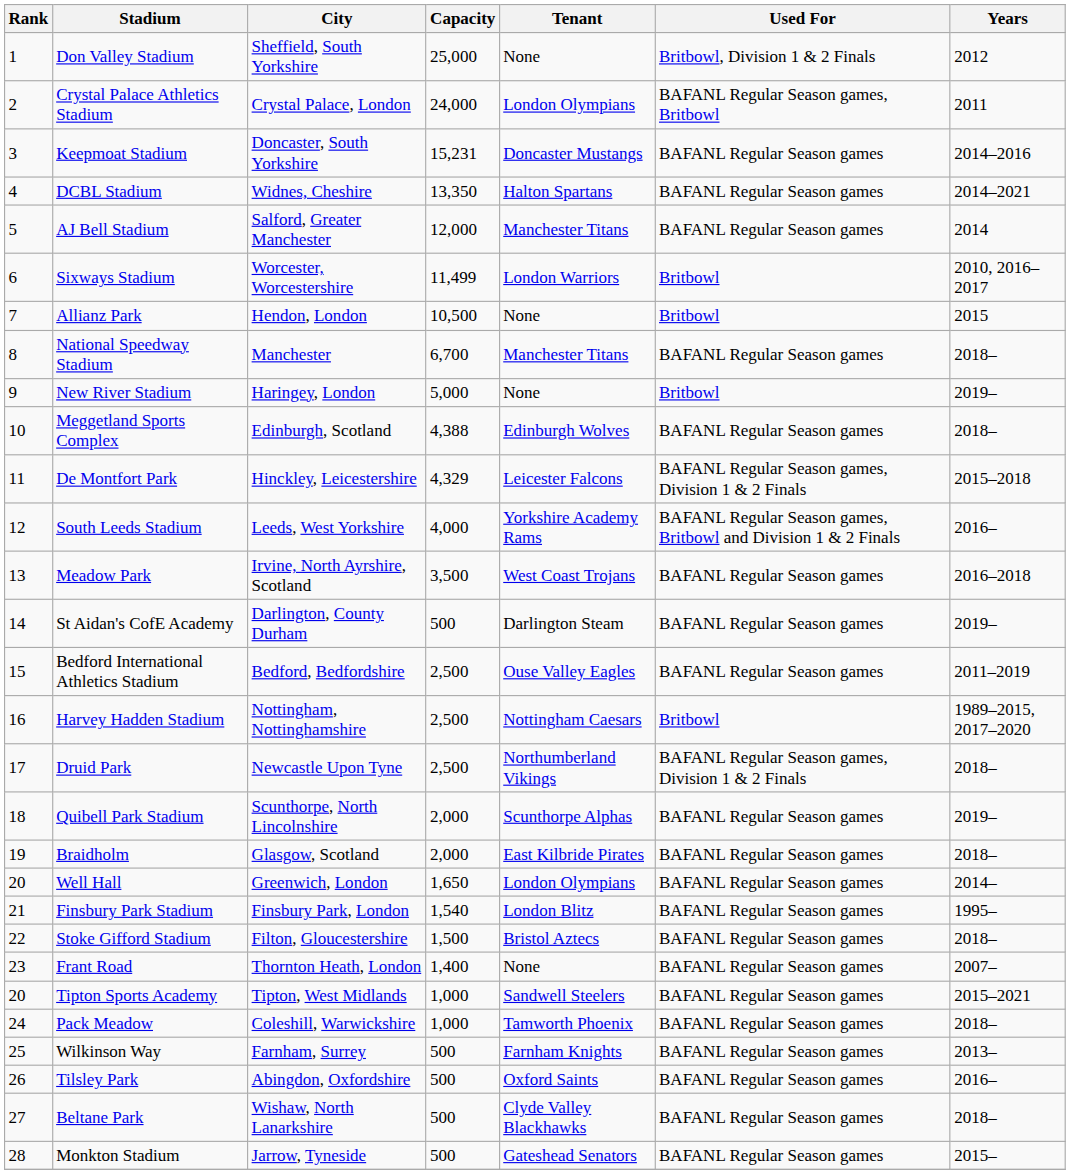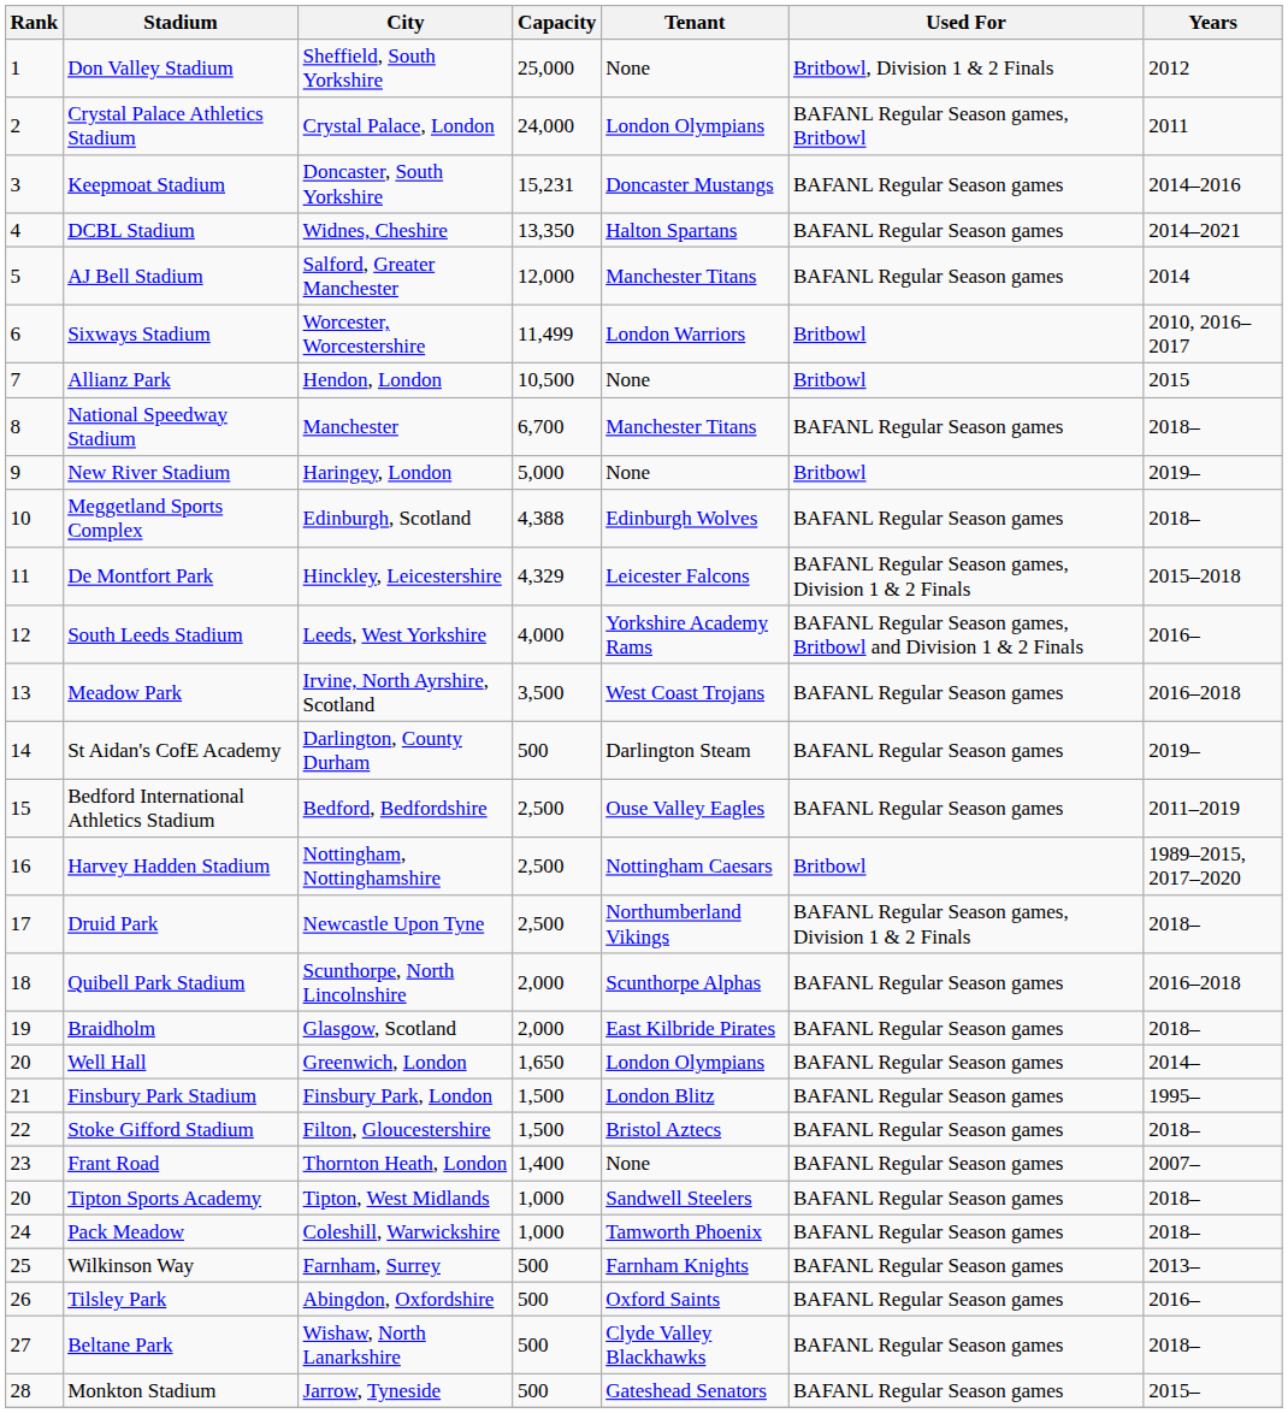 <table class="wikitable" style="text-align:center; font-size:95%;width:75%; text-align:left">
 <tr>
 <th><strong>Rank</strong></th>
 <th><strong>Stadium</strong></th>
 <th><strong>City</strong></th>
 <th><strong>Capacity</strong></th>
 <th><strong>Tenant</strong></th>
 <th><strong>Used For</strong></th>
 <th><strong>Years</strong></th>
 </tr>
 <tr --->
 <td>1</td>
 <td><a href='#'>Don Valley Stadium</a></td>
 <td><a href='#'>Sheffield</a>, <a href='#'>South Yorkshire</a></td>
 <td>25,000</td>
 <td>None</td>
 <td><a href='#'>Britbowl</a>, Division 1 & 2 Finals</td>
 <td>2012</td>
 </tr>
 <tr --->
 <td>2</td>
 <td><a href='#'>Crystal Palace Athletics Stadium</a></td>
 <td><a href='#'>Crystal Palace</a>, <a href='#'>London</a></td>
 <td>24,000</td>
 <td><a href='#'>London Olympians</a></td>
 <td>BAFANL Regular Season games, <a href='#'>Britbowl</a></td>
 <td>2011</td>
 </tr>
 <tr --->
 <td>3</td>
 <td><a href='#'>Keepmoat Stadium</a></td>
 <td><a href='#'>Doncaster</a>, <a href='#'>South Yorkshire</a></td>
 <td>15,231</td>
 <td><a href='#'>Doncaster Mustangs</a></td>
 <td>BAFANL Regular Season games</td>
 <td>2014–2016</td>
 </tr>
 <tr --->
 <td>4</td>
 <td><a href='#'>DCBL Stadium</a></td>
 <td><a href='#'>Widnes, Cheshire</a></td>
 <td>13,350</td>
 <td><a href='#'>Halton Spartans</a></td>
 <td>BAFANL Regular Season games</td>
 <td>2014–2021</td>
 </tr>
 <tr --->
 <td>5</td>
 <td><a href='#'>AJ Bell Stadium</a></td>
 <td><a href='#'>Salford</a>, <a href='#'>Greater Manchester</a></td>
 <td>12,000</td>
 <td><a href='#'>Manchester Titans</a></td>
 <td>BAFANL Regular Season games</td>
 <td>2014</td>
 </tr>
 <tr --->
 <td>6</td>
 <td><a href='#'>Sixways Stadium</a></td>
 <td><a href='#'>Worcester, Worcestershire</a></td>
 <td>11,499</td>
 <td><a href='#'>London Warriors</a></td>
 <td><a href='#'>Britbowl</a></td>
 <td>2010, 2016–2017</td>
 </tr>
 <tr --->
 <td>7</td>
 <td><a href='#'>Allianz Park</a></td>
 <td><a href='#'>Hendon</a>, <a href='#'>London</a></td>
 <td>10,500</td>
 <td>None</td>
 <td><a href='#'>Britbowl</a></td>
 <td>2015</td>
 </tr>
 <tr --->
 <td>8</td>
 <td><a href='#'>National Speedway Stadium</a></td>
 <td><a href='#'>Manchester</a></td>
 <td>6,700</td>
 <td><a href='#'>Manchester Titans</a></td>
 <td>BAFANL Regular Season games</td>
 <td>2018–</td>
 </tr>
 <tr --->
 <td>9</td>
 <td><a href='#'>New River Stadium</a></td>
 <td><a href='#'>Haringey</a>, <a href='#'>London</a></td>
 <td>5,000</td>
 <td>None</td>
 <td><a href='#'>Britbowl</a></td>
 <td>2019–</td>
 </tr>
 <tr --->
 <td>10</td>
 <td><a href='#'>Meggetland Sports Complex</a></td>
 <td><a href='#'>Edinburgh</a>, Scotland</td>
 <td>4,388</td>
 <td><a href='#'>Edinburgh Wolves</a></td>
 <td>BAFANL Regular Season games</td>
 <td>2018–</td>
 </tr>
 <tr --->
 <td>11</td>
 <td><a href='#'>De Montfort Park</a></td>
 <td><a href='#'>Hinckley</a>, <a href='#'>Leicestershire</a></td>
 <td>4,329</td>
 <td><a href='#'>Leicester Falcons</a></td>
 <td>BAFANL Regular Season games, Division 1 & 2 Finals</td>
 <td>2015–2018</td>
 </tr>
 <tr --->
 <td>12</td>
 <td><a href='#'>South Leeds Stadium</a></td>
 <td><a href='#'>Leeds</a>, <a href='#'>West Yorkshire</a></td>
 <td>4,000</td>
 <td><a href='#'>Yorkshire Academy Rams</a></td>
 <td>BAFANL Regular Season games, <a href='#'>Britbowl</a> and Division 1 & 2 Finals</td>
 <td>2016–</td>
 </tr>
 <tr --->
 <td>13</td>
 <td><a href='#'>Meadow Park</a></td>
 <td><a href='#'>Irvine, North Ayrshire</a>, Scotland</td>
 <td>3,500</td>
 <td><a href='#'>West Coast Trojans</a></td>
 <td>BAFANL Regular Season games</td>
 <td>2016–2018</td>
 </tr>
 <tr --->
 <td>14</td>
 <td>St Aidan's CofE Academy</td>
 <td><a href='#'>Darlington</a>, <a href='#'>County Durham</a></td>
 <td>500</td>
 <td>Darlington Steam</td>
 <td>BAFANL Regular Season games</td>
 <td>2019–</td>
 </tr>
 <tr --->
 <td>15</td>
 <td>Bedford International Athletics Stadium</td>
 <td><a href='#'>Bedford</a>, <a href='#'>Bedfordshire</a></td>
 <td>2,500</td>
 <td><a href='#'>Ouse Valley Eagles</a></td>
 <td>BAFANL Regular Season games</td>
 <td>2011–2019</td>
 </tr>
 <tr --->
 <td>16</td>
 <td><a href='#'>Harvey Hadden Stadium</a></td>
 <td><a href='#'>Nottingham</a>, <a href='#'>Nottinghamshire</a></td>
 <td>2,500</td>
 <td><a href='#'>Nottingham Caesars</a></td>
 <td><a href='#'>Britbowl</a></td>
 <td>1989–2015, 2017–2020</td>
 </tr>
 <tr --->
 <td>17</td>
 <td><a href='#'>Druid Park</a></td>
 <td><a href='#'>Newcastle Upon Tyne</a></td>
 <td>2,500</td>
 <td><a href='#'>Northumberland Vikings</a></td>
 <td>BAFANL Regular Season games, Division 1 & 2 Finals</td>
 <td>2018–</td>
 </tr>
 <tr --->
 <td>18</td>
 <td><a href='#'>Quibell Park Stadium</a></td>
 <td><a href='#'>Scunthorpe</a>, <a href='#'>North Lincolnshire</a></td>
 <td>2,000</td>
 <td><a href='#'>Scunthorpe Alphas</a></td>
 <td>BAFANL Regular Season games</td>
-<td>2019–</td>
+<td>2016–2018</td>
 </tr>
 <tr --->
 <td>19</td>
 <td><a href='#'>Braidholm</a></td>
 <td><a href='#'>Glasgow</a>, Scotland</td>
 <td>2,000</td>
 <td><a href='#'>East Kilbride Pirates</a></td>
 <td>BAFANL Regular Season games</td>
 <td>2018–</td>
 </tr>
 <tr --->
 <td>20</td>
 <td><a href='#'>Well Hall</a></td>
 <td><a href='#'>Greenwich</a>, <a href='#'>London</a></td>
 <td>1,650</td>
 <td><a href='#'>London Olympians</a></td>
 <td>BAFANL Regular Season games</td>
 <td>2014–</td>
 </tr>
 <tr --->
 <td>21</td>
 <td><a href='#'>Finsbury Park Stadium</a></td>
 <td><a href='#'>Finsbury Park</a>, <a href='#'>London</a></td>
-<td>1,540</td>
+<td>1,500</td>
 <td><a href='#'>London Blitz</a></td>
 <td>BAFANL Regular Season games</td>
 <td>1995–</td>
 </tr>
 <tr --->
 <td>22</td>
 <td><a href='#'>Stoke Gifford Stadium</a></td>
 <td><a href='#'>Filton</a>, <a href='#'>Gloucestershire</a></td>
 <td>1,500</td>
 <td><a href='#'>Bristol Aztecs</a></td>
 <td>BAFANL Regular Season games</td>
 <td>2018–</td>
 </tr>
 <tr --->
 <td>23</td>
 <td><a href='#'>Frant Road</a></td>
 <td><a href='#'>Thornton Heath</a>, <a href='#'>London</a></td>
 <td>1,400</td>
 <td>None</td>
 <td>BAFANL Regular Season games</td>
 <td>2007–</td>
 </tr>
 <tr --->
 <td>20</td>
 <td><a href='#'>Tipton Sports Academy</a></td>
 <td><a href='#'>Tipton</a>, <a href='#'>West Midlands</a></td>
 <td>1,000</td>
 <td><a href='#'>Sandwell Steelers</a></td>
 <td>BAFANL Regular Season games</td>
-<td>2015–2021</td>
+<td>2018–</td>
 </tr>
 <tr --->
 <td>24</td>
 <td><a href='#'>Pack Meadow</a></td>
 <td><a href='#'>Coleshill</a>, <a href='#'>Warwickshire</a></td>
 <td>1,000</td>
 <td><a href='#'>Tamworth Phoenix</a></td>
 <td>BAFANL Regular Season games</td>
 <td>2018–</td>
 </tr>
 <tr --->
 <td>25</td>
 <td>Wilkinson Way</td>
 <td><a href='#'>Farnham</a>, <a href='#'>Surrey</a></td>
 <td>500</td>
 <td><a href='#'>Farnham Knights</a></td>
 <td>BAFANL Regular Season games</td>
 <td>2013–</td>
 </tr>
 <tr --->
 <td>26</td>
 <td><a href='#'>Tilsley Park</a></td>
 <td><a href='#'>Abingdon</a>, <a href='#'>Oxfordshire</a></td>
 <td>500</td>
 <td><a href='#'>Oxford Saints</a></td>
 <td>BAFANL Regular Season games</td>
 <td>2016–</td>
 </tr>
 <tr --->
 <td>27</td>
 <td><a href='#'>Beltane Park</a></td>
 <td><a href='#'>Wishaw</a>, <a href='#'>North Lanarkshire</a></td>
 <td>500</td>
 <td><a href='#'>Clyde Valley Blackhawks</a></td>
 <td>BAFANL Regular Season games</td>
 <td>2018–</td>
 </tr>
 <tr --->
 <td>28</td>
 <td>Monkton Stadium</td>
 <td><a href='#'>Jarrow</a>, <a href='#'>Tyneside</a></td>
 <td>500</td>
 <td><a href='#'>Gateshead Senators</a></td>
 <td>BAFANL Regular Season games</td>
 <td>2015–</td>
 </tr>
 <tr --->
 </tr>
 </table>
